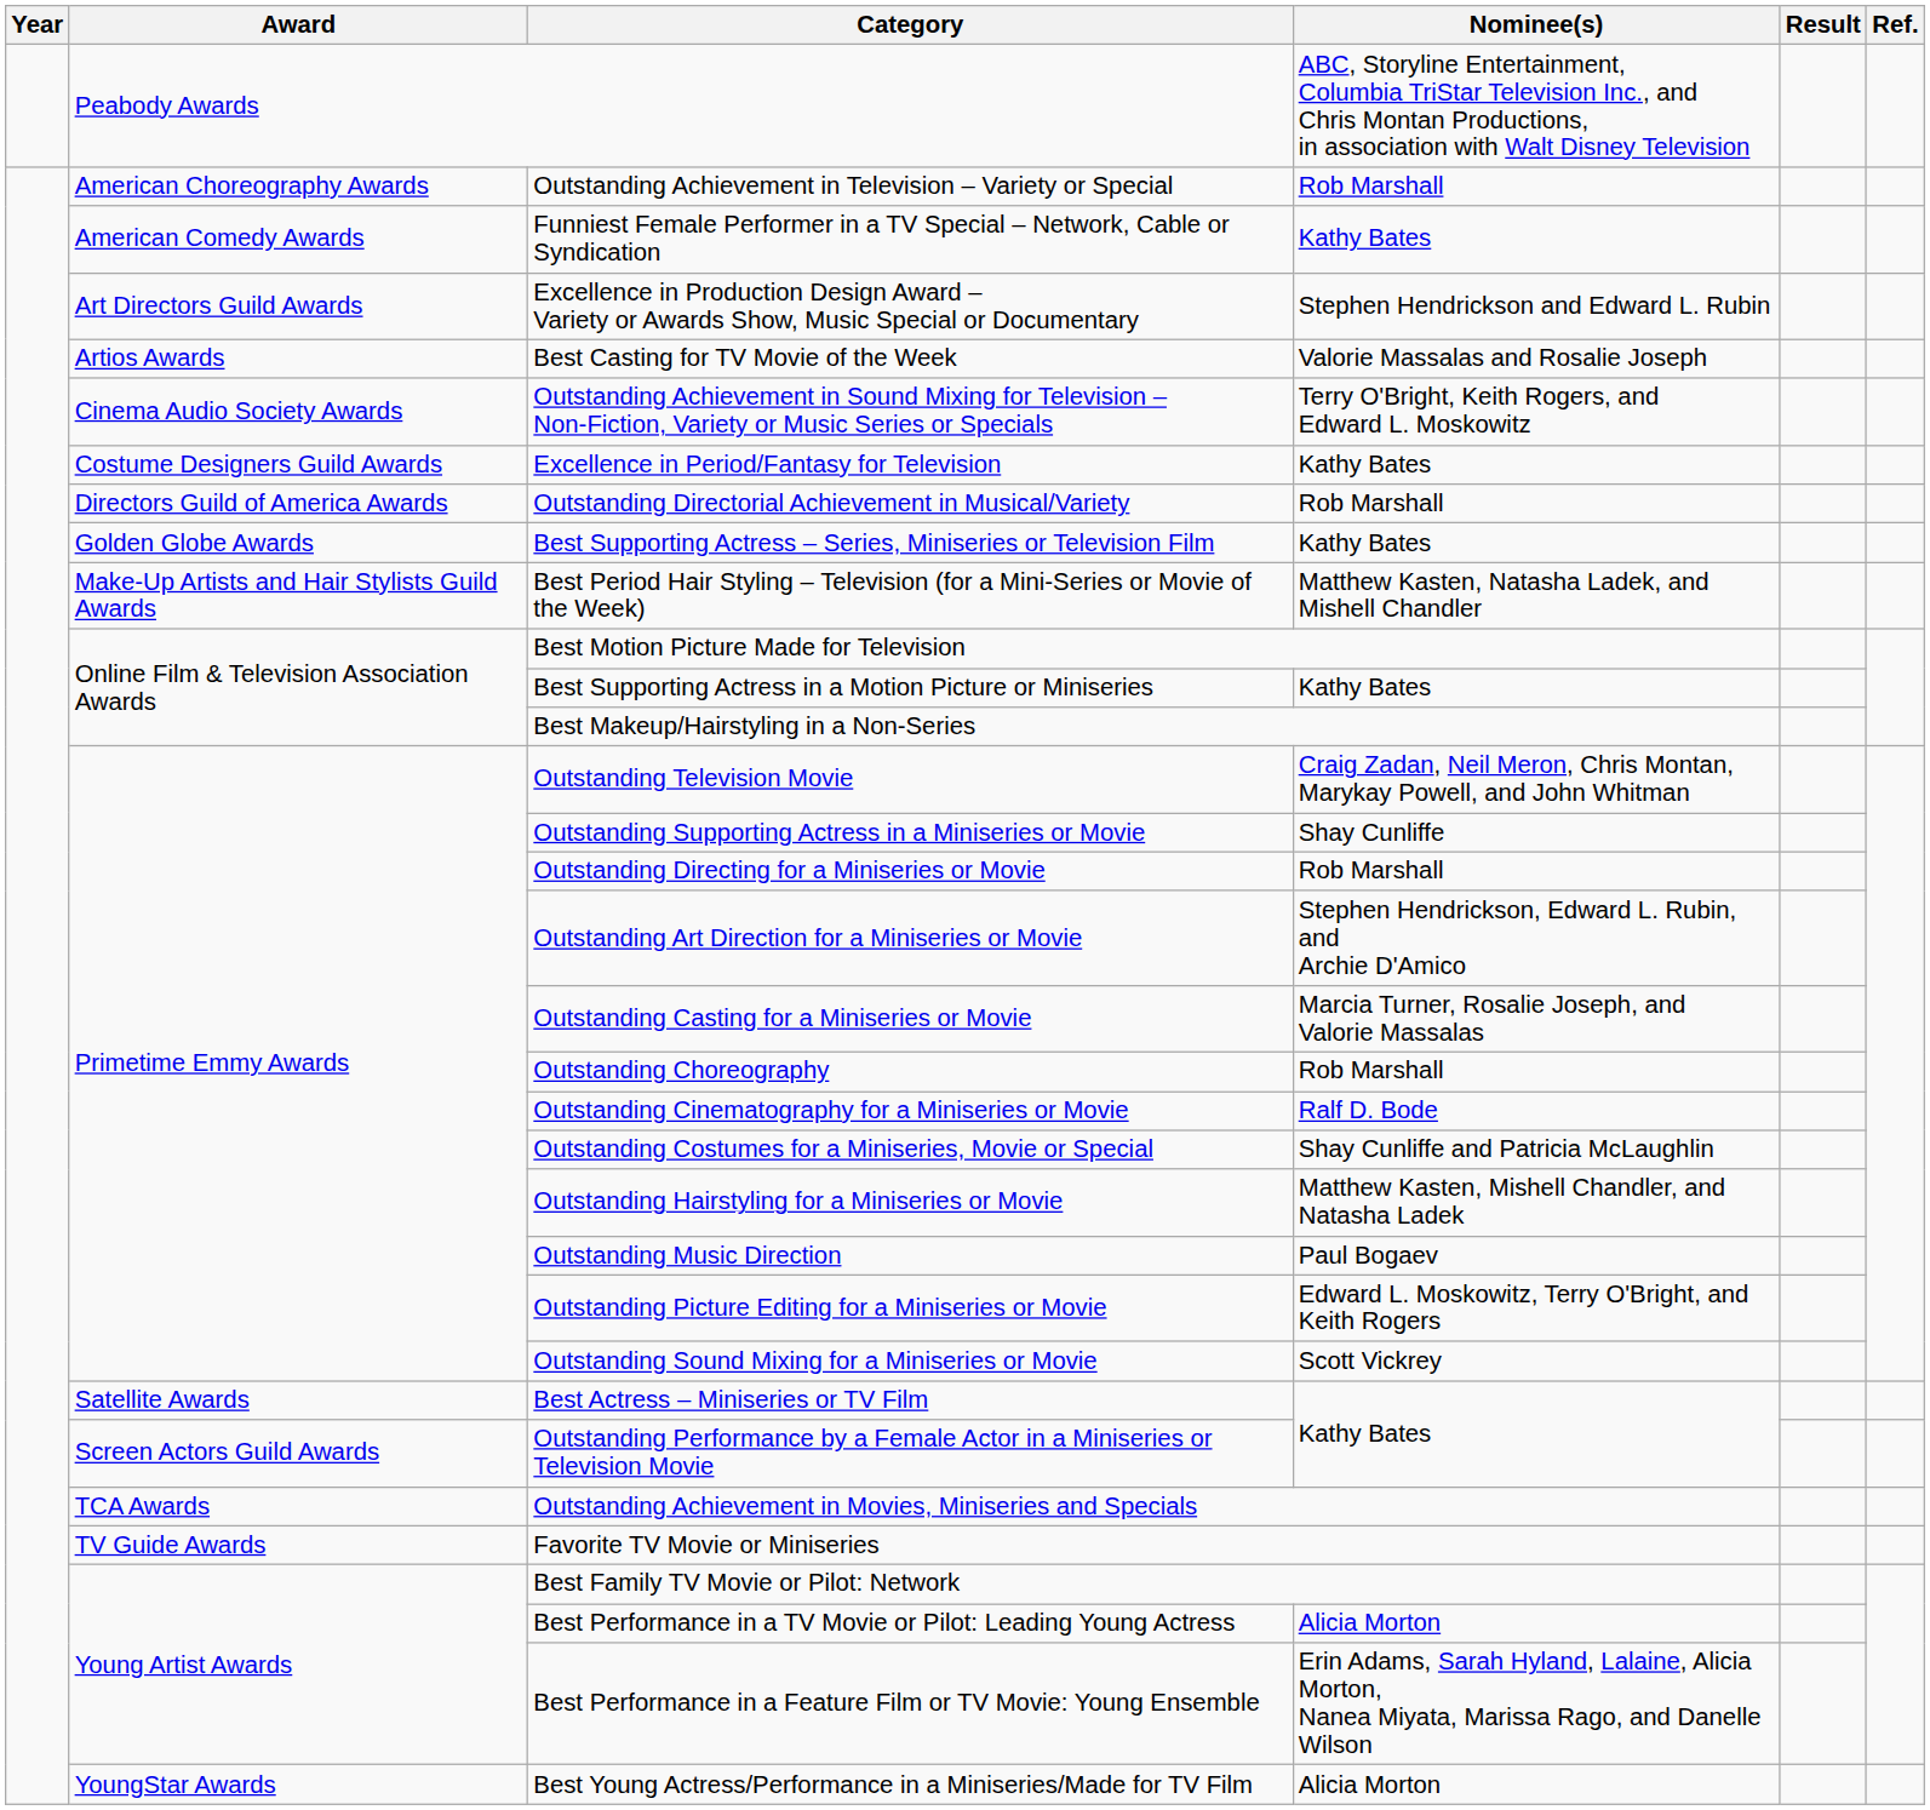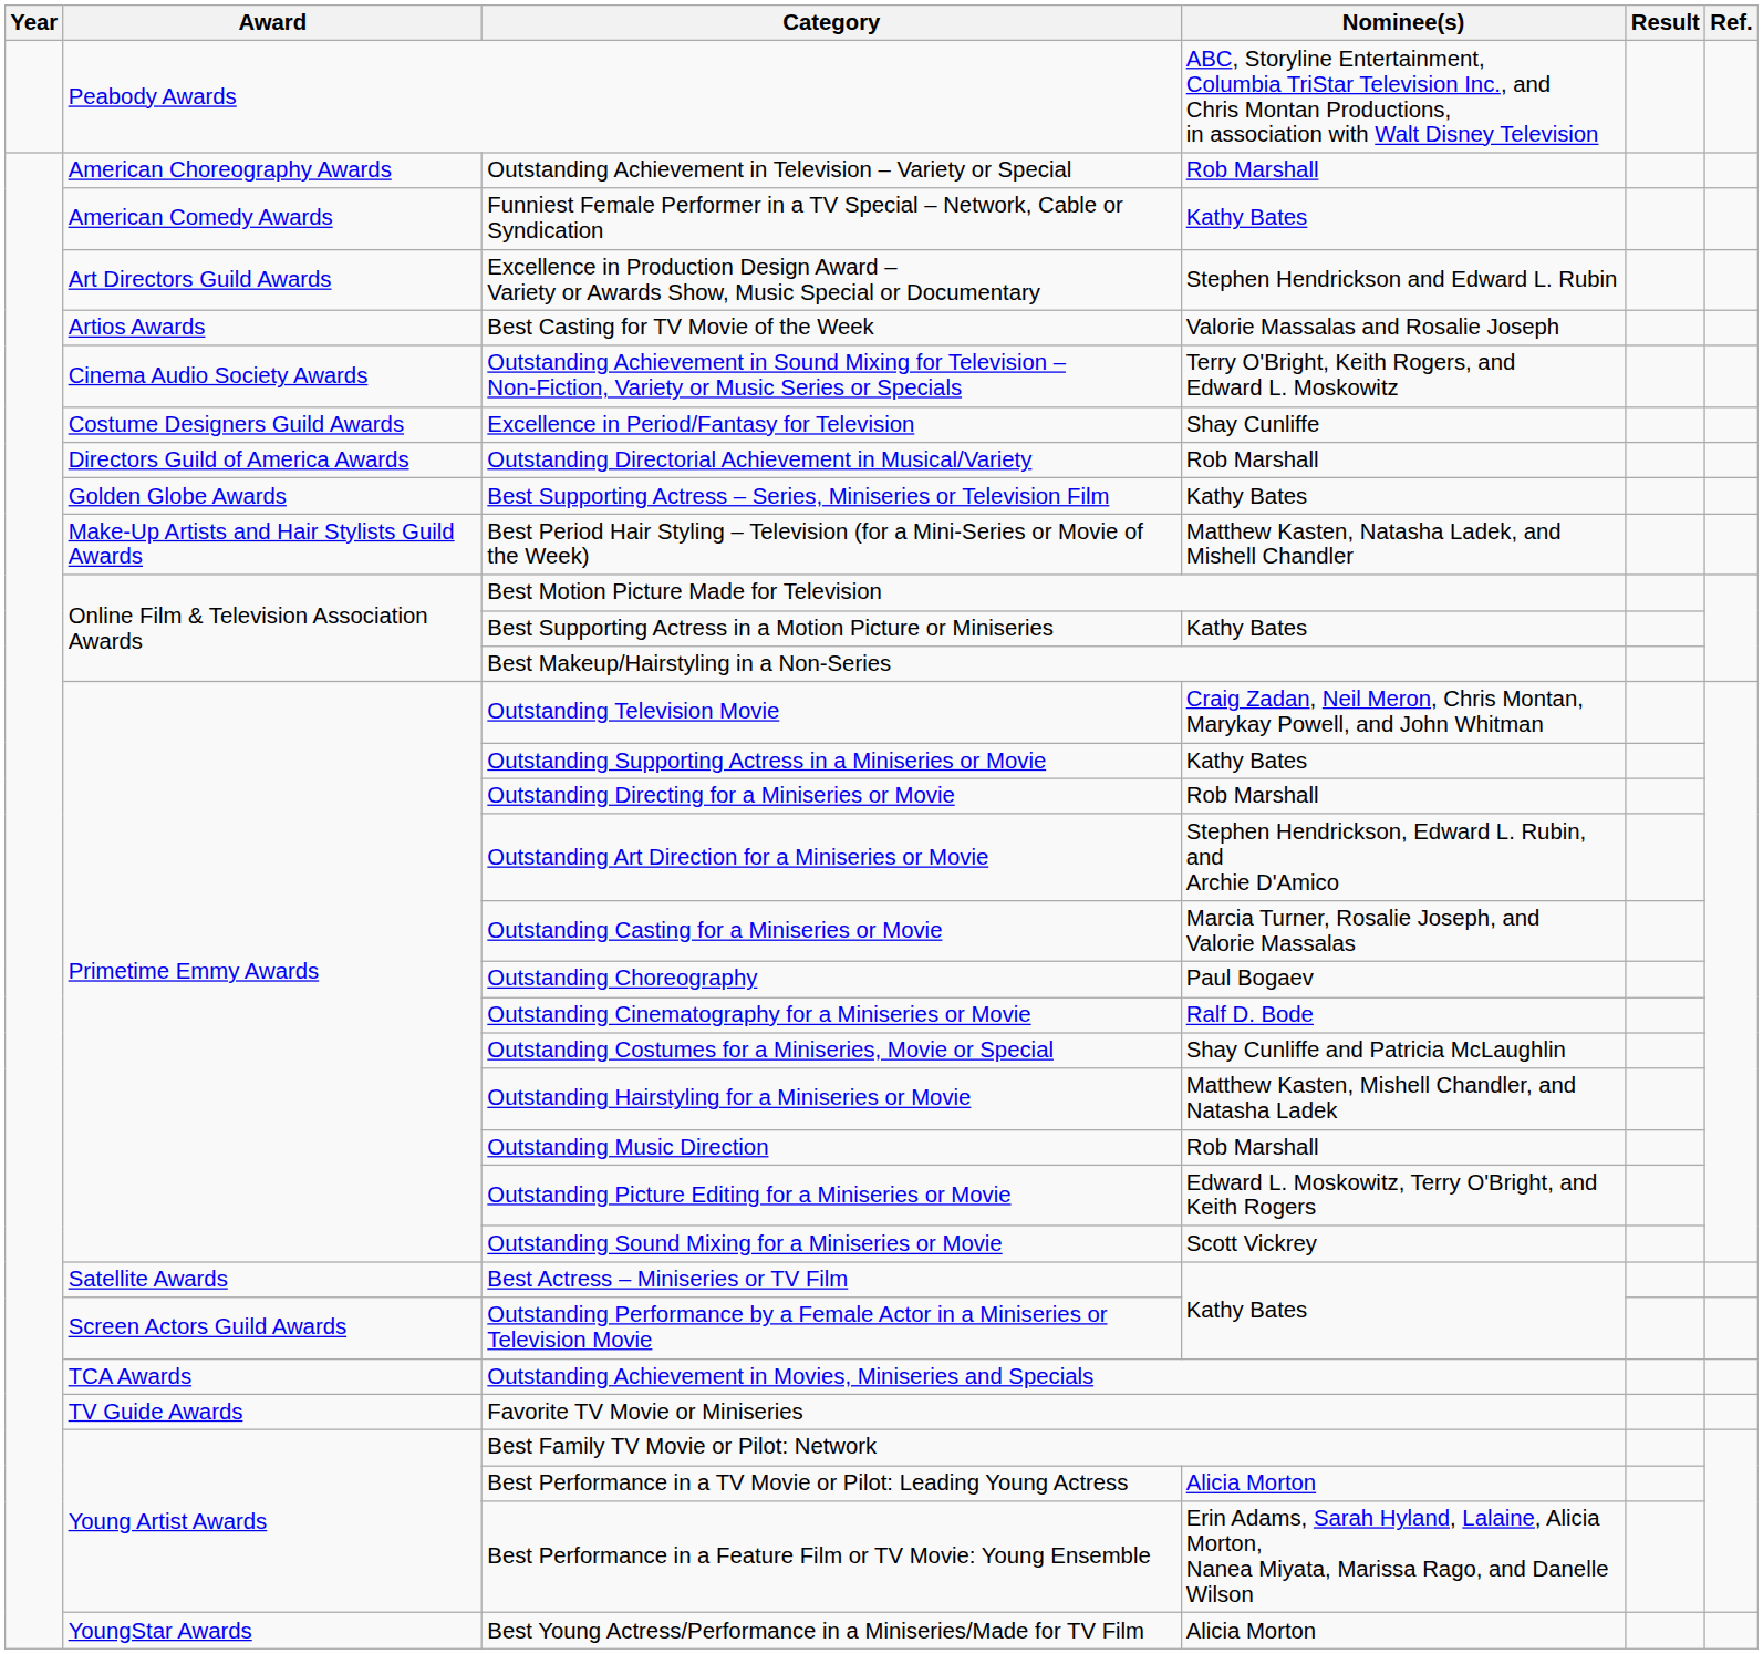 <table class="wikitable plainrowheaders">
 <tr>
 <th>Year</th>
 <th>Award</th>
 <th>Category</th>
 <th>Nominee(s)</th>
 <th>Result</th>
 <th>Ref.</th>
 </tr>
 <tr>
 <td></td>
 <td colspan="2"><a href='#'>Peabody Awards</a></td>
 <td><a href='#'>ABC</a>, Storyline Entertainment, <br> <a href='#'>Columbia TriStar Television Inc.</a>, and <br> Chris Montan Productions, <br> in association with <a href='#'>Walt Disney Television</a></td>
 <td></td>
 <td align="center"></td>
 </tr>
 <tr>
 <td rowspan="32"></td>
 <td><a href='#'>American Choreography Awards</a></td>
 <td>Outstanding Achievement in Television – Variety or Special</td>
 <td><a href='#'>Rob Marshall</a></td>
 <td></td>
 <td align="center"></td>
 </tr>
 <tr>
 <td><a href='#'>American Comedy Awards</a></td>
 <td>Funniest Female Performer in a TV Special – Network, Cable or Syndication</td>
 <td><a href='#'>Kathy Bates</a></td>
 <td></td>
 <td align="center"></td>
 </tr>
 <tr>
 <td><a href='#'>Art Directors Guild Awards</a></td>
 <td>Excellence in Production Design Award – <br> Variety or Awards Show, Music Special or Documentary</td>
 <td>Stephen Hendrickson and Edward L. Rubin</td>
 <td></td>
 <td align="center"></td>
 </tr>
 <tr>
 <td><a href='#'>Artios Awards</a></td>
 <td>Best Casting for TV Movie of the Week</td>
 <td>Valorie Massalas and Rosalie Joseph</td>
 <td></td>
 <td align="center"></td>
 </tr>
 <tr>
 <td><a href='#'>Cinema Audio Society Awards</a></td>
 <td><a href='#'>Outstanding Achievement in Sound Mixing for Television – <br> Non-Fiction, Variety or Music Series or Specials</a></td>
 <td>Terry O'Bright, Keith Rogers, and <br> Edward L. Moskowitz</td>
 <td></td>
 <td align="center"></td>
 </tr>
 <tr>
 <td><a href='#'>Costume Designers Guild Awards</a></td>
 <td><a href='#'>Excellence in Period/Fantasy for Television</a></td>
-<td>Kathy Bates</td>
+<td>Shay Cunliffe</td>
 <td></td>
 <td align="center"></td>
 </tr>
 <tr>
 <td><a href='#'>Directors Guild of America Awards</a></td>
 <td><a href='#'>Outstanding Directorial Achievement in Musical/Variety</a></td>
 <td>Rob Marshall</td>
 <td></td>
 <td align="center"></td>
 </tr>
 <tr>
 <td><a href='#'>Golden Globe Awards</a></td>
 <td><a href='#'>Best Supporting Actress – Series, Miniseries or Television Film</a></td>
 <td>Kathy Bates</td>
 <td></td>
 <td align="center"></td>
 </tr>
 <tr>
 <td><a href='#'>Make-Up Artists and Hair Stylists Guild Awards</a></td>
 <td>Best Period Hair Styling – Television (for a Mini-Series or Movie of the Week)</td>
 <td>Matthew Kasten, Natasha Ladek, and <br> Mishell Chandler</td>
 <td></td>
 </tr>
 <tr>
 <td rowspan="3">Online Film & Television Association Awards</td>
 <td colspan="2">Best Motion Picture Made for Television</td>
 <td></td>
 <td align="center" rowspan="3"></td>
 </tr>
 <tr>
 <td>Best Supporting Actress in a Motion Picture or Miniseries</td>
 <td>Kathy Bates</td>
 <td></td>
 </tr>
 <tr>
 <td colspan="2">Best Makeup/Hairstyling in a Non-Series</td>
 <td></td>
 </tr>
 <tr>
 <td rowspan="12"><a href='#'>Primetime Emmy Awards</a></td>
 <td><a href='#'>Outstanding Television Movie</a></td>
 <td><a href='#'>Craig Zadan</a>, <a href='#'>Neil Meron</a>, Chris Montan, <br> Marykay Powell, and John Whitman</td>
 <td></td>
 <td align="center" rowspan="12"></td>
 </tr>
 <tr>
 <td><a href='#'>Outstanding Supporting Actress in a Miniseries or Movie</a></td>
-<td>Shay Cunliffe</td>
+<td>Kathy Bates</td>
 <td></td>
 </tr>
 <tr>
 <td><a href='#'>Outstanding Directing for a Miniseries or Movie</a></td>
 <td>Rob Marshall</td>
 <td></td>
 </tr>
 <tr>
 <td><a href='#'>Outstanding Art Direction for a Miniseries or Movie</a></td>
 <td>Stephen Hendrickson, Edward L. Rubin, and <br> Archie D'Amico</td>
 <td></td>
 </tr>
 <tr>
 <td><a href='#'>Outstanding Casting for a Miniseries or Movie</a></td>
 <td>Marcia Turner, Rosalie Joseph, and <br> Valorie Massalas</td>
 <td></td>
 </tr>
 <tr>
 <td><a href='#'>Outstanding Choreography</a></td>
-<td>Rob Marshall</td>
+<td>Paul Bogaev</td>
 <td></td>
 </tr>
 <tr>
 <td><a href='#'>Outstanding Cinematography for a Miniseries or Movie</a></td>
 <td><a href='#'>Ralf D. Bode</a></td>
 <td></td>
 </tr>
 <tr>
 <td><a href='#'>Outstanding Costumes for a Miniseries, Movie or Special</a></td>
 <td>Shay Cunliffe and Patricia McLaughlin</td>
 <td></td>
 </tr>
 <tr>
 <td><a href='#'>Outstanding Hairstyling for a Miniseries or Movie</a></td>
 <td>Matthew Kasten, Mishell Chandler, and <br> Natasha Ladek</td>
 <td></td>
 </tr>
 <tr>
 <td><a href='#'>Outstanding Music Direction</a></td>
-<td>Paul Bogaev</td>
+<td>Rob Marshall</td>
 <td></td>
 </tr>
 <tr>
 <td><a href='#'>Outstanding Picture Editing for a Miniseries or Movie</a></td>
 <td>Edward L. Moskowitz, Terry O'Bright, and <br> Keith Rogers</td>
 <td></td>
 </tr>
 <tr>
 <td><a href='#'>Outstanding Sound Mixing for a Miniseries or Movie</a></td>
 <td>Scott Vickrey</td>
 <td></td>
 </tr>
 <tr>
 <td><a href='#'>Satellite Awards</a></td>
 <td><a href='#'>Best Actress – Miniseries or TV Film</a></td>
 <td rowspan="2">Kathy Bates</td>
 <td></td>
 <td align="center"></td>
 </tr>
 <tr>
 <td><a href='#'>Screen Actors Guild Awards</a></td>
 <td><a href='#'>Outstanding Performance by a Female Actor in a Miniseries or Television Movie</a></td>
 <td></td>
 <td align="center"></td>
 </tr>
 <tr>
 <td><a href='#'>TCA Awards</a></td>
 <td colspan="2"><a href='#'>Outstanding Achievement in Movies, Miniseries and Specials</a></td>
 <td></td>
 <td align="center"></td>
 </tr>
 <tr>
 <td><a href='#'>TV Guide Awards</a></td>
 <td colspan="2">Favorite TV Movie or Miniseries</td>
 <td></td>
 <td align="center"></td>
 </tr>
 <tr>
 <td rowspan="3"><a href='#'>Young Artist Awards</a></td>
 <td colspan="2">Best Family TV Movie or Pilot: Network</td>
 <td></td>
 <td align="center" rowspan="3"></td>
 </tr>
 <tr>
 <td>Best Performance in a TV Movie or Pilot: Leading Young Actress</td>
 <td><a href='#'>Alicia Morton</a></td>
 <td></td>
 </tr>
 <tr>
 <td>Best Performance in a Feature Film or TV Movie: Young Ensemble</td>
 <td>Erin Adams, <a href='#'>Sarah Hyland</a>, <a href='#'>Lalaine</a>, Alicia Morton, <br> Nanea Miyata, Marissa Rago, and Danelle Wilson</td>
 <td></td>
 </tr>
 <tr>
 <td><a href='#'>YoungStar Awards</a></td>
 <td>Best Young Actress/Performance in a Miniseries/Made for TV Film</td>
 <td>Alicia Morton</td>
 <td></td>
 <td align="center"></td>
 </tr>
 </table>
